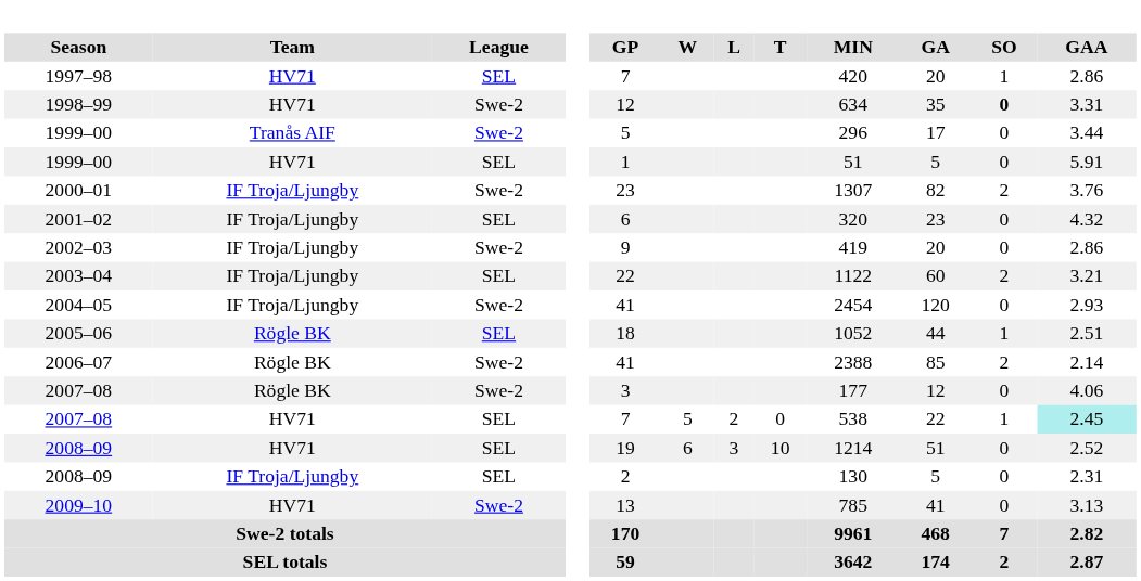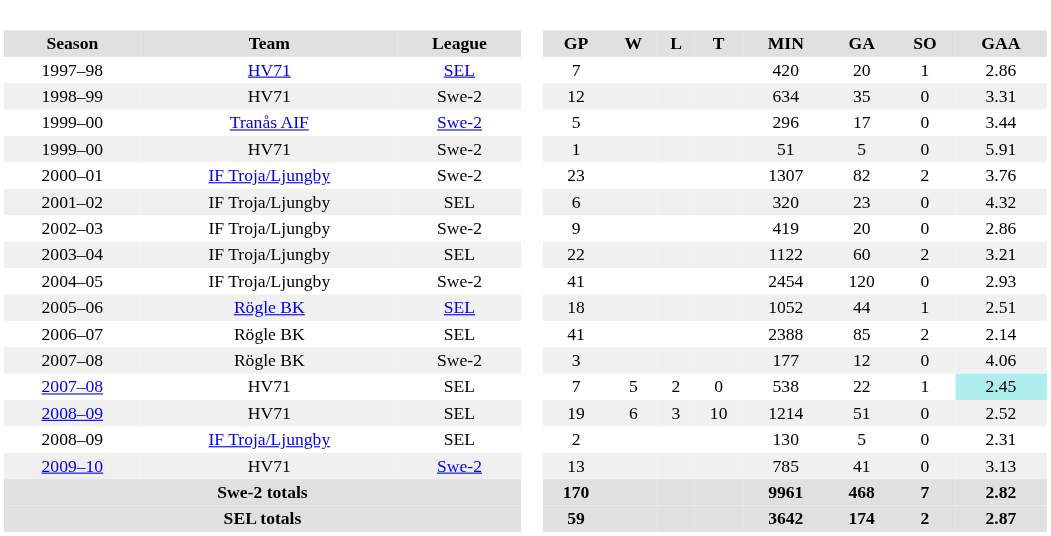 <table BORDER="0" CELLPADDING="3" CELLSPACING="0" width="75%">
 <tr bgcolor="#e0e0e0">
 <th colspan="3" bgcolor="#ffffff"> </th>
 <th rowspan="99" bgcolor="#ffffff"> </th>
 </tr>
 <tr bgcolor="#e0e0e0">
 <th>Season</th>
 <th>Team</th>
 <th>League</th>
 <th>GP</th>
 <th>W</th>
 <th>L</th>
 <th>T</th>
 <th>MIN</th>
 <th>GA</th>
 <th>SO</th>
 <th>GAA</th>
 </tr>
 <tr ALIGN="center">
 <td>1997–98</td>
 <td><a href='#'>HV71</a></td>
 <td><a href='#'>SEL</a></td>
 <td>7</td>
 <td></td>
 <td></td>
 <td></td>
 <td>420</td>
 <td>20</td>
 <td>1</td>
 <td>2.86</td>
 </tr>
 <tr ALIGN="center" bgcolor="#f0f0f0">
 <td>1998–99</td>
 <td>HV71</td>
 <td>Swe-2</td>
 <td>12</td>
 <td></td>
 <td></td>
 <td></td>
 <td>634</td>
 <td>35</td>
-<td><strong>0</strong></td>
+<td>0</td>
 <td>3.31</td>
 </tr>
 <tr ALIGN="center">
 <td>1999–00</td>
 <td><a href='#'>Tranås AIF</a></td>
 <td><a href='#'>Swe-2</a></td>
 <td>5</td>
 <td></td>
 <td></td>
 <td></td>
 <td>296</td>
 <td>17</td>
 <td>0</td>
 <td>3.44</td>
 </tr>
 <tr ALIGN="center" bgcolor="#f0f0f0">
 <td>1999–00</td>
 <td>HV71</td>
-<td>SEL</td>
+<td>Swe-2</td>
 <td>1</td>
 <td></td>
 <td></td>
 <td></td>
 <td>51</td>
 <td>5</td>
 <td>0</td>
 <td>5.91</td>
 </tr>
 <tr ALIGN="center">
 <td>2000–01</td>
 <td><a href='#'>IF Troja/Ljungby</a></td>
 <td>Swe-2</td>
 <td>23</td>
 <td></td>
 <td></td>
 <td></td>
 <td>1307</td>
 <td>82</td>
 <td>2</td>
 <td>3.76</td>
 </tr>
 <tr ALIGN="center" bgcolor="#f0f0f0">
 <td>2001–02</td>
 <td>IF Troja/Ljungby</td>
 <td>SEL</td>
 <td>6</td>
 <td></td>
 <td></td>
 <td></td>
 <td>320</td>
 <td>23</td>
 <td>0</td>
 <td>4.32</td>
 </tr>
 <tr ALIGN="center">
 <td>2002–03</td>
 <td>IF Troja/Ljungby</td>
 <td>Swe-2</td>
 <td>9</td>
 <td></td>
 <td></td>
 <td></td>
 <td>419</td>
 <td>20</td>
 <td>0</td>
 <td>2.86</td>
 </tr>
 <tr ALIGN="center" bgcolor="#f0f0f0">
 <td>2003–04</td>
 <td>IF Troja/Ljungby</td>
 <td>SEL</td>
 <td>22</td>
 <td></td>
 <td></td>
 <td></td>
 <td>1122</td>
 <td>60</td>
 <td>2</td>
 <td>3.21</td>
 </tr>
 <tr ALIGN="center">
 <td>2004–05</td>
 <td>IF Troja/Ljungby</td>
 <td>Swe-2</td>
 <td>41</td>
 <td></td>
 <td></td>
 <td></td>
 <td>2454</td>
 <td>120</td>
 <td>0</td>
 <td>2.93</td>
 </tr>
 <tr ALIGN="center" bgcolor="#f0f0f0">
 <td>2005–06</td>
 <td><a href='#'>Rögle BK</a></td>
 <td><a href='#'>SEL</a></td>
 <td>18</td>
 <td></td>
 <td></td>
 <td></td>
 <td>1052</td>
 <td>44</td>
 <td>1</td>
 <td>2.51</td>
 </tr>
 <tr ALIGN="center">
 <td>2006–07</td>
 <td>Rögle BK</td>
-<td>Swe-2</td>
+<td>SEL</td>
 <td>41</td>
 <td></td>
 <td></td>
 <td></td>
 <td>2388</td>
 <td>85</td>
 <td>2</td>
 <td>2.14</td>
 </tr>
 <tr ALIGN="center" bgcolor="#f0f0f0">
 <td>2007–08</td>
 <td>Rögle BK</td>
 <td>Swe-2</td>
 <td>3</td>
 <td></td>
 <td></td>
 <td></td>
 <td>177</td>
 <td>12</td>
 <td>0</td>
 <td>4.06</td>
 </tr>
 <tr ALIGN="center">
 <td><a href='#'>2007–08</a></td>
 <td>HV71</td>
 <td>SEL</td>
 <td>7</td>
 <td>5</td>
 <td>2</td>
 <td>0</td>
 <td>538</td>
 <td>22</td>
 <td>1</td>
 <td style="background: paleturquoise;">2.45</td>
 </tr>
 <tr ALIGN="center" bgcolor="#f0f0f0">
 <td><a href='#'>2008–09</a></td>
 <td>HV71</td>
 <td>SEL</td>
 <td>19</td>
 <td>6</td>
 <td>3</td>
 <td>10</td>
 <td>1214</td>
 <td>51</td>
 <td>0</td>
 <td>2.52</td>
 </tr>
 <tr ALIGN="center">
 <td>2008–09</td>
 <td><a href='#'>IF Troja/Ljungby</a></td>
 <td>SEL</td>
 <td>2</td>
 <td></td>
 <td></td>
 <td></td>
 <td>130</td>
 <td>5</td>
 <td>0</td>
 <td>2.31</td>
 </tr>
 <tr ALIGN="center" bgcolor="#f0f0f0">
 <td><a href='#'>2009–10</a></td>
 <td>HV71</td>
 <td><a href='#'>Swe-2</a></td>
 <td>13</td>
 <td></td>
 <td></td>
 <td></td>
 <td>785</td>
 <td>41</td>
 <td>0</td>
 <td>3.13</td>
 </tr>
 <tr ALIGN="center" bgcolor="#e0e0e0">
 <th colspan="3" align="center">Swe-2 totals</th>
 <th>170</th>
 <th></th>
 <th></th>
 <th></th>
 <th>9961</th>
 <th>468</th>
 <th>7</th>
 <th>2.82</th>
 </tr>
 <tr ALIGN="center" bgcolor="#e0e0e0">
 <th colspan="3" align="center">SEL totals</th>
 <th>59</th>
 <th></th>
 <th></th>
 <th></th>
 <th>3642</th>
 <th>174</th>
 <th>2</th>
 <th>2.87</th>
 </tr>
 </table>
